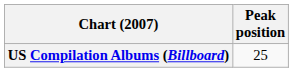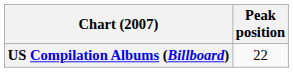 <table class="wikitable sortable plainrowheaders">
 <tr>
 <th scope="col">Chart (2007)</th>
 <th scope="col">Peak<br>position</th>
 </tr>
 <tr>
 <th scope="row">US <a href='#'>Compilation Albums</a> (<em><a href='#'>Billboard</a></em>)</th>
-<td align="center">25</td>
+<td align="center">22</td>
 </tr>
 </table>
